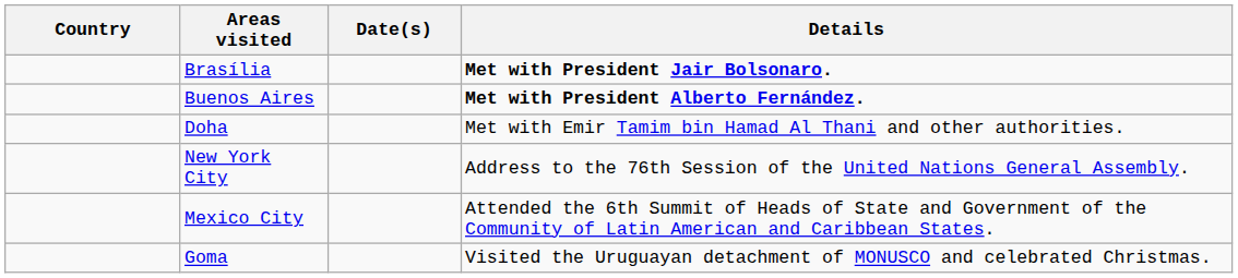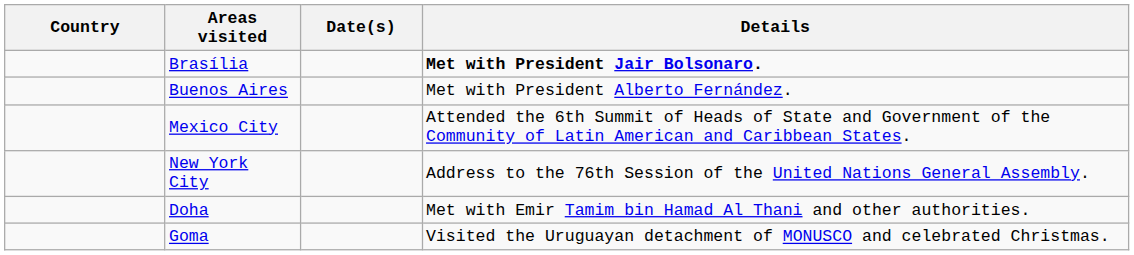 <table class="wikitable sortable outercollapse" style="margin: 1em auto 1em auto">
 <tr>
 <th width="120">Country</th>
 <th width="100">Areas visited</th>
 <th width="90">Date(s)</th>
 <th class="unsortable" width="550">Details</th>
 </tr>
 <tr>
 <td></td>
 <td><a href='#'>Brasília</a></td>
 <td></td>
 <td><strong>Met with President <a href='#'>Jair Bolsonaro</a>.</strong></td>
 </tr>
 <tr>
 <td></td>
 <td><a href='#'>Buenos Aires</a></td>
 <td></td>
-<td><strong>Met with President <a href='#'>Alberto Fernández</a>.</strong></td>
+<td>Met with President <a href='#'>Alberto Fernández</a>.</td>
+</tr>
+<tr>
+<td></td>
+<td><a href='#'>Mexico City</a></td>
+<td></td>
+<td>Attended the 6th Summit of Heads of State and Government of the <a href='#'>Community of Latin American and Caribbean States</a>.</td>
+</tr>
+<tr>
+<td></td>
+<td><a href='#'>New York City</a></td>
+<td></td>
+<td>Address to the 76th Session of the <a href='#'>United Nations General Assembly</a>.</td>
 </tr>
 <tr>
 <td></td>
 <td><a href='#'>Doha</a></td>
 <td></td>
 <td>Met with Emir <a href='#'>Tamim bin Hamad Al Thani</a> and other authorities.</td>
 </tr>
 <tr>
 <td></td>
-<td><a href='#'>New York City</a></td>
-<td></td>
-<td>Address to the 76th Session of the <a href='#'>United Nations General Assembly</a>.</td>
-</tr>
-<tr>
-<td></td>
-<td><a href='#'>Mexico City</a></td>
-<td></td>
-<td>Attended the 6th Summit of Heads of State and Government of the <a href='#'>Community of Latin American and Caribbean States</a>.</td>
-</tr>
-<tr>
-<td></td>
 <td><a href='#'>Goma</a></td>
 <td></td>
 <td>Visited the Uruguayan detachment of <a href='#'>MONUSCO</a> and celebrated Christmas.</td>
 </tr>
 </table>
